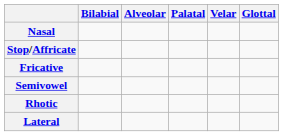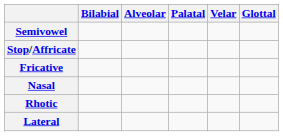 <table class="wikitable" style="text-align:center;">
 <tr>
 <th></th>
 <th><a href='#'>Bilabial</a></th>
 <th><a href='#'>Alveolar</a></th>
 <th><a href='#'>Palatal</a></th>
 <th><a href='#'>Velar</a></th>
 <th><a href='#'>Glottal</a></th>
 </tr>
 <tr>
-<th><a href='#'>Nasal</a></th>
+<th><a href='#'>Semivowel</a></th>
 <td></td>
 <td></td>
 <td></td>
 <td></td>
 <td></td>
 </tr>
 <tr>
 <th><a href='#'>Stop</a>/<a href='#'>Affricate</a></th>
 <td></td>
 <td></td>
 <td></td>
 <td></td>
 <td></td>
 </tr>
 <tr>
 <th><a href='#'>Fricative</a></th>
 <td></td>
 <td></td>
 <td></td>
 <td></td>
 <td></td>
 </tr>
 <tr>
-<th><a href='#'>Semivowel</a></th>
+<th><a href='#'>Nasal</a></th>
 <td></td>
 <td></td>
 <td></td>
 <td></td>
 <td></td>
 </tr>
 <tr>
 <th><a href='#'>Rhotic</a></th>
 <td></td>
 <td></td>
 <td></td>
 <td></td>
 <td></td>
 </tr>
 <tr>
 <th><a href='#'>Lateral</a></th>
 <td></td>
 <td></td>
 <td></td>
 <td></td>
 <td></td>
 </tr>
 </table>
